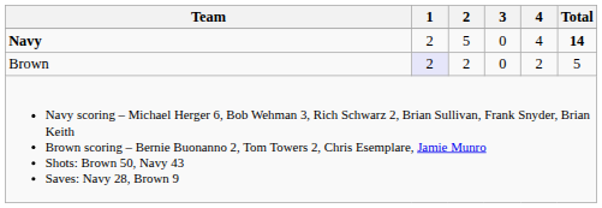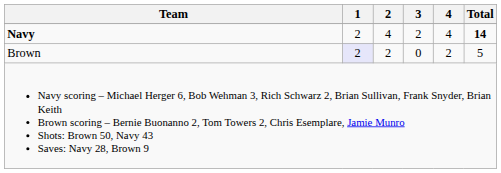 <table class="wikitable" style="text-align:center; max-width:40em">
 <tr>
 <th>Team</th>
 <th style="width:2em">1</th>
 <th style="width:2em">2</th>
 <th style="width:2em">3</th>
 <th style="width:2em">4</th>
 <th style="width:2em">Total</th>
 </tr>
 <tr>
 </tr>
 <tr>
 <td style="text-align:left"><strong>Navy</strong></td>
 <td>2</td>
-<td>5</td>
-<td>0</td>
+<td>4</td>
+<td>2</td>
 <td>4</td>
 <td><strong>14</strong></td>
 </tr>
 <tr>
 <td style="text-align:left">Brown</td>
 <td style="background: lavender;">2</td>
 <td>2</td>
 <td>0</td>
 <td>2</td>
 <td>5</td>
 </tr>
 <tr>
 <td colspan=6 style="text-align:left; font-size:88%;"><br><ul><li>Navy scoring – Michael Herger 6, Bob Wehman 3, Rich Schwarz 2, Brian Sullivan, Frank Snyder, Brian Keith</li><li>Brown scoring – Bernie Buonanno 2, Tom Towers 2, Chris Esemplare, <a href='#'>Jamie Munro</a></li><li>Shots: Brown 50, Navy 43</li><li>Saves: Navy 28, Brown 9</li></ul></td>
 </tr>
 </table>
